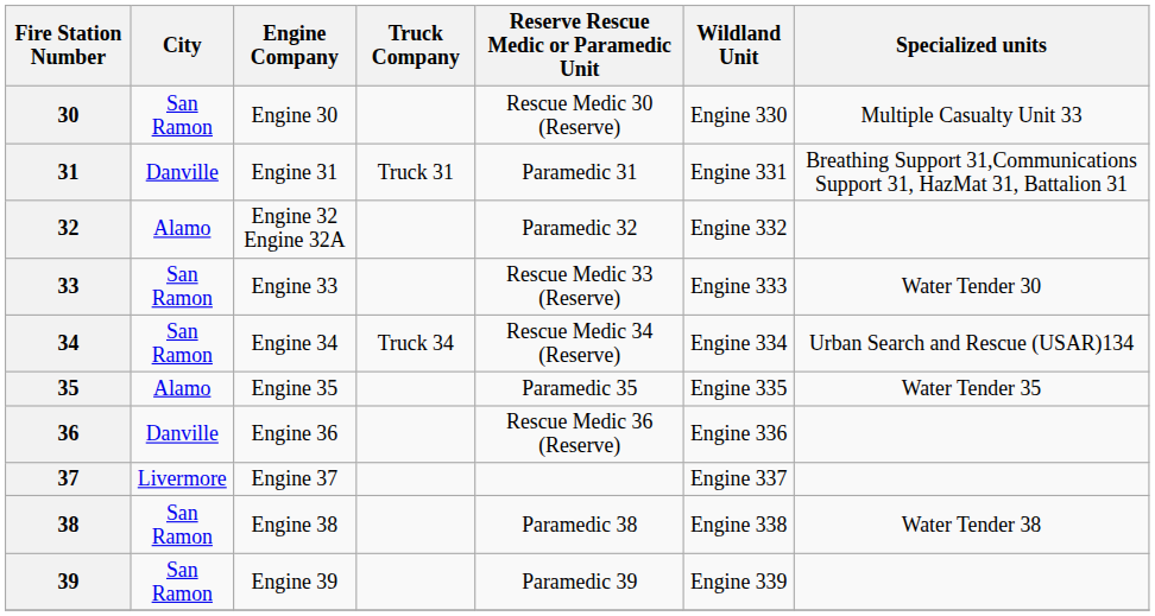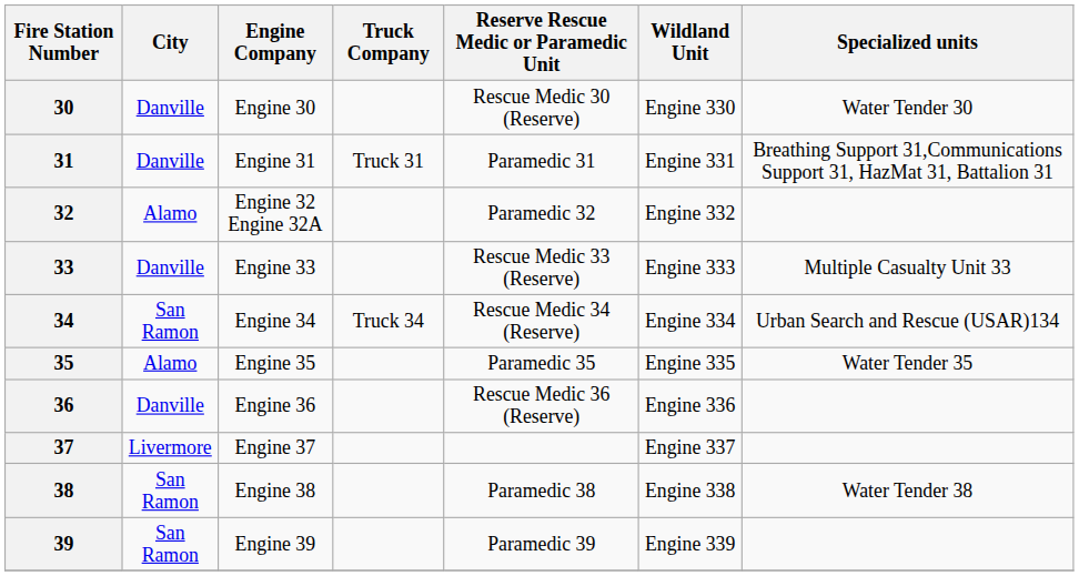 <table class=wikitable style="text-align:center;">
 <tr>
 <th>Fire Station Number</th>
 <th>City</th>
 <th>Engine Company</th>
 <th>Truck Company</th>
 <th>Reserve Rescue Medic or Paramedic Unit</th>
 <th>Wildland Unit</th>
 <th>Specialized units</th>
 </tr>
 <tr>
 <th>30</th>
-<td><a href='#'>San Ramon</a></td>
+<td><a href='#'>Danville</a></td>
 <td>Engine 30</td>
 <td></td>
 <td>Rescue Medic 30 (Reserve)</td>
 <td>Engine 330</td>
-<td>Multiple Casualty Unit 33</td>
+<td>Water Tender 30</td>
 </tr>
 <tr>
 <th>31</th>
 <td><a href='#'>Danville</a></td>
 <td>Engine 31</td>
 <td>Truck 31</td>
 <td>Paramedic 31</td>
 <td>Engine 331</td>
 <td>Breathing Support 31,Communications Support 31, HazMat 31, Battalion 31</td>
 </tr>
 <tr>
 <th>32</th>
 <td><a href='#'>Alamo</a></td>
 <td>Engine 32<br>Engine 32A</td>
 <td></td>
 <td>Paramedic 32</td>
 <td>Engine 332</td>
 <td></td>
 </tr>
 <tr>
 <th>33</th>
-<td><a href='#'>San Ramon</a></td>
+<td><a href='#'>Danville</a></td>
 <td>Engine 33</td>
 <td></td>
 <td>Rescue Medic 33 (Reserve)</td>
 <td>Engine 333</td>
-<td>Water Tender 30</td>
+<td>Multiple Casualty Unit 33</td>
 </tr>
 <tr>
 <th>34</th>
 <td><a href='#'>San Ramon</a></td>
 <td>Engine 34</td>
 <td>Truck 34</td>
 <td>Rescue Medic 34 (Reserve)</td>
 <td>Engine 334</td>
 <td>Urban Search and Rescue (USAR)134</td>
 </tr>
 <tr>
 <th>35</th>
 <td><a href='#'>Alamo</a></td>
 <td>Engine 35</td>
 <td></td>
 <td>Paramedic 35</td>
 <td>Engine 335</td>
 <td>Water Tender 35</td>
 </tr>
 <tr>
 <th>36</th>
 <td><a href='#'>Danville</a></td>
 <td>Engine 36</td>
 <td></td>
 <td>Rescue Medic 36 (Reserve)</td>
 <td>Engine 336</td>
 <td></td>
 </tr>
 <tr>
 <th>37</th>
 <td><a href='#'>Livermore</a></td>
 <td>Engine 37</td>
 <td></td>
 <td></td>
 <td>Engine 337</td>
 <td></td>
 </tr>
 <tr>
 <th>38</th>
 <td><a href='#'>San Ramon</a></td>
 <td>Engine 38</td>
 <td></td>
 <td>Paramedic 38</td>
 <td>Engine 338</td>
 <td>Water Tender 38</td>
 </tr>
 <tr>
 <th>39</th>
 <td><a href='#'>San Ramon</a></td>
 <td>Engine 39</td>
 <td></td>
 <td>Paramedic 39</td>
 <td>Engine 339</td>
 <td></td>
 </tr>
 <tr>
 </tr>
 </table>
